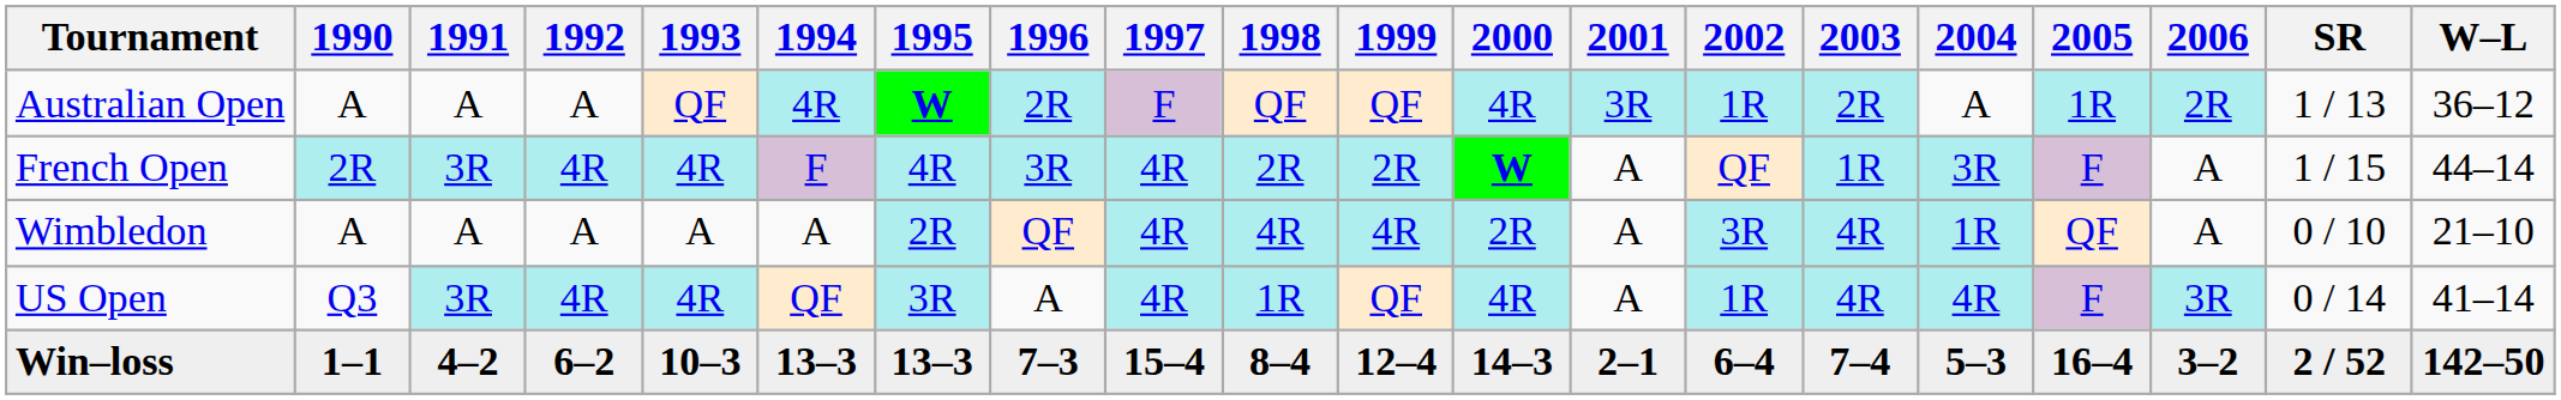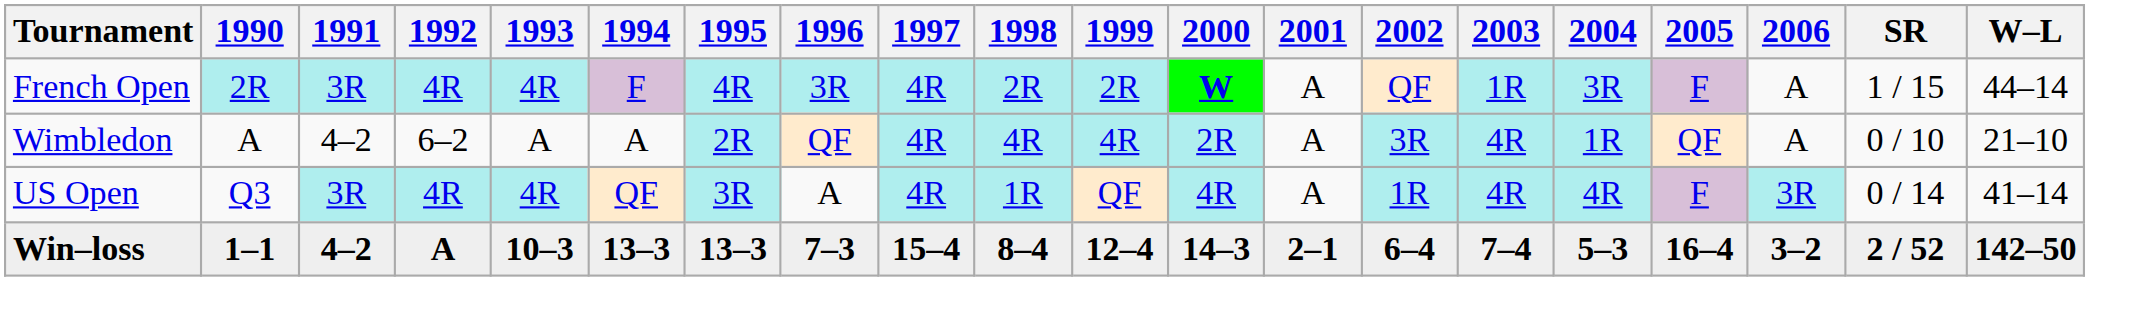 <table class="wikitable" style="text-align:center;">
 <tr>
 <th>Tournament</th>
 <th width="38"><a href='#'>1990</a></th>
 <th width="38"><a href='#'>1991</a></th>
 <th width="38"><a href='#'>1992</a></th>
 <th width="38"><a href='#'>1993</a></th>
 <th width="38"><a href='#'>1994</a></th>
 <th width="38"><a href='#'>1995</a></th>
 <th width="38"><a href='#'>1996</a></th>
 <th width="38"><a href='#'>1997</a></th>
 <th width="38"><a href='#'>1998</a></th>
 <th width="38"><a href='#'>1999</a></th>
 <th width="38"><a href='#'>2000</a></th>
 <th width="38"><a href='#'>2001</a></th>
 <th width="38"><a href='#'>2002</a></th>
 <th width="38"><a href='#'>2003</a></th>
 <th width="38"><a href='#'>2004</a></th>
 <th width="38"><a href='#'>2005</a></th>
 <th width="38"><a href='#'>2006</a></th>
 <th width="50">SR</th>
 <th>W–L</th>
-</tr>
-<tr>
-<td align="left"><a href='#'>Australian Open</a></td>
-<td>A</td>
-<td>A</td>
-<td>A</td>
-<td bgcolor="ffebcd"><a href='#'>QF</a></td>
-<td bgcolor="afeeee"><a href='#'>4R</a></td>
-<td bgcolor="lime"><strong><a href='#'>W</a></strong></td>
-<td bgcolor="afeeee"><a href='#'>2R</a></td>
-<td bgcolor="D8BFD8"><a href='#'>F</a></td>
-<td bgcolor="ffebcd"><a href='#'>QF</a></td>
-<td bgcolor="ffebcd"><a href='#'>QF</a></td>
-<td bgcolor="afeeee"><a href='#'>4R</a></td>
-<td bgcolor="afeeee"><a href='#'>3R</a></td>
-<td bgcolor="afeeee"><a href='#'>1R</a></td>
-<td bgcolor="afeeee"><a href='#'>2R</a></td>
-<td>A</td>
-<td bgcolor="afeeee"><a href='#'>1R</a></td>
-<td bgcolor="afeeee"><a href='#'>2R</a></td>
-<td>1 / 13</td>
-<td>36–12</td>
 </tr>
 <tr>
 <td align="left"><a href='#'>French Open</a></td>
 <td bgcolor="afeeee"><a href='#'>2R</a></td>
 <td bgcolor="afeeee"><a href='#'>3R</a></td>
 <td bgcolor="afeeee"><a href='#'>4R</a></td>
 <td bgcolor="afeeee"><a href='#'>4R</a></td>
 <td bgcolor="D8BFD8"><a href='#'>F</a></td>
 <td bgcolor="afeeee"><a href='#'>4R</a></td>
 <td bgcolor="afeeee"><a href='#'>3R</a></td>
 <td bgcolor="afeeee"><a href='#'>4R</a></td>
 <td bgcolor="afeeee"><a href='#'>2R</a></td>
 <td bgcolor="afeeee"><a href='#'>2R</a></td>
 <td bgcolor="lime"><strong><a href='#'>W</a></strong></td>
 <td>A</td>
 <td bgcolor="ffebcd"><a href='#'>QF</a></td>
 <td bgcolor="afeeee"><a href='#'>1R</a></td>
 <td bgcolor="afeeee"><a href='#'>3R</a></td>
 <td bgcolor="D8BFD8"><a href='#'>F</a></td>
 <td>A</td>
 <td>1 / 15</td>
 <td>44–14</td>
 </tr>
 <tr>
 <td align="left"><a href='#'>Wimbledon</a></td>
 <td>A</td>
-<td>A</td>
-<td>A</td>
+<td>4–2</td>
+<td>6–2</td>
 <td>A</td>
 <td>A</td>
 <td bgcolor="afeeee"><a href='#'>2R</a></td>
 <td bgcolor="ffebcd"><a href='#'>QF</a></td>
 <td bgcolor="afeeee"><a href='#'>4R</a></td>
 <td bgcolor="afeeee"><a href='#'>4R</a></td>
 <td bgcolor="afeeee"><a href='#'>4R</a></td>
 <td bgcolor="afeeee"><a href='#'>2R</a></td>
 <td>A</td>
 <td bgcolor="afeeee"><a href='#'>3R</a></td>
 <td bgcolor="afeeee"><a href='#'>4R</a></td>
 <td bgcolor="afeeee"><a href='#'>1R</a></td>
 <td bgcolor="ffebcd"><a href='#'>QF</a></td>
 <td>A</td>
 <td>0 / 10</td>
 <td>21–10</td>
 </tr>
 <tr>
 <td align="left"><a href='#'>US Open</a></td>
 <td><a href='#'>Q3</a></td>
 <td bgcolor="afeeee"><a href='#'>3R</a></td>
 <td bgcolor="afeeee"><a href='#'>4R</a></td>
 <td bgcolor="afeeee"><a href='#'>4R</a></td>
 <td bgcolor="ffebcd"><a href='#'>QF</a></td>
 <td bgcolor="afeeee"><a href='#'>3R</a></td>
 <td>A</td>
 <td bgcolor="afeeee"><a href='#'>4R</a></td>
 <td bgcolor="afeeee"><a href='#'>1R</a></td>
 <td bgcolor="ffebcd"><a href='#'>QF</a></td>
 <td bgcolor="afeeee"><a href='#'>4R</a></td>
 <td>A</td>
 <td bgcolor="afeeee"><a href='#'>1R</a></td>
 <td bgcolor="afeeee"><a href='#'>4R</a></td>
 <td bgcolor="afeeee"><a href='#'>4R</a></td>
 <td bgcolor="D8BFD8"><a href='#'>F</a></td>
 <td bgcolor="afeeee"><a href='#'>3R</a></td>
 <td>0 / 14</td>
 <td>41–14</td>
 </tr>
 <tr style=background:#efefef;font-weight:bold>
 <td align="left"><strong>Win–loss</strong></td>
 <td>1–1</td>
 <td>4–2</td>
-<td>6–2</td>
+<td>A</td>
 <td>10–3</td>
 <td>13–3</td>
 <td>13–3</td>
 <td>7–3</td>
 <td>15–4</td>
 <td>8–4</td>
 <td>12–4</td>
 <td>14–3</td>
 <td>2–1</td>
 <td>6–4</td>
 <td>7–4</td>
 <td>5–3</td>
 <td>16–4</td>
 <td>3–2</td>
 <td>2 / 52</td>
 <td>142–50</td>
 </tr>
 </table>
